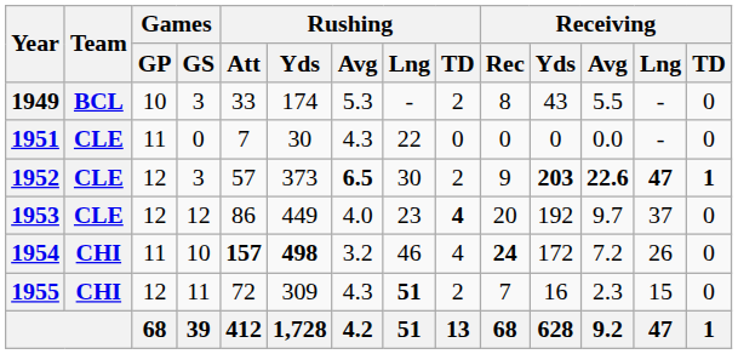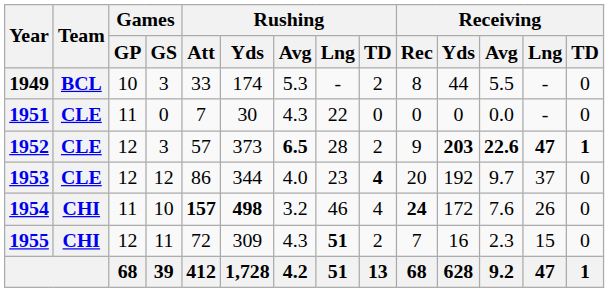 <table class="wikitable" style="text-align:center;">
 <tr>
 <th rowspan="2">Year</th>
 <th rowspan="2">Team</th>
 <th colspan="2">Games</th>
 <th colspan="5">Rushing</th>
 <th colspan="5">Receiving</th>
 </tr>
 <tr>
 <th>GP</th>
 <th>GS</th>
 <th>Att</th>
 <th>Yds</th>
 <th>Avg</th>
 <th>Lng</th>
 <th>TD</th>
 <th>Rec</th>
 <th>Yds</th>
 <th>Avg</th>
 <th>Lng</th>
 <th>TD</th>
 </tr>
 <tr>
 <th>1949</th>
 <th><a href='#'>BCL</a></th>
 <td>10</td>
 <td>3</td>
 <td>33</td>
 <td>174</td>
 <td>5.3</td>
 <td>-</td>
 <td>2</td>
 <td>8</td>
-<td>43</td>
+<td>44</td>
 <td>5.5</td>
 <td>-</td>
 <td>0</td>
 </tr>
 <tr>
 <th><a href='#'>1951</a></th>
 <th><a href='#'>CLE</a></th>
 <td>11</td>
 <td>0</td>
 <td>7</td>
 <td>30</td>
 <td>4.3</td>
 <td>22</td>
 <td>0</td>
 <td>0</td>
 <td>0</td>
 <td>0.0</td>
 <td>-</td>
 <td>0</td>
 </tr>
 <tr>
 <th><a href='#'>1952</a></th>
 <th><a href='#'>CLE</a></th>
 <td>12</td>
 <td>3</td>
 <td>57</td>
 <td>373</td>
 <td><strong>6.5</strong></td>
-<td>30</td>
+<td>28</td>
 <td>2</td>
 <td>9</td>
 <td><strong>203</strong></td>
 <td><strong>22.6</strong></td>
 <td><strong>47</strong></td>
 <td><strong>1</strong></td>
 </tr>
 <tr>
 <th><a href='#'>1953</a></th>
 <th><a href='#'>CLE</a></th>
 <td>12</td>
 <td>12</td>
 <td>86</td>
-<td>449</td>
+<td>344</td>
 <td>4.0</td>
 <td>23</td>
 <td><strong>4</strong></td>
 <td>20</td>
 <td>192</td>
 <td>9.7</td>
 <td>37</td>
 <td>0</td>
 </tr>
 <tr>
 <th><a href='#'>1954</a></th>
 <th><a href='#'>CHI</a></th>
 <td>11</td>
 <td>10</td>
 <td><strong>157</strong></td>
 <td><strong>498</strong></td>
 <td>3.2</td>
 <td>46</td>
 <td>4</td>
 <td><strong>24</strong></td>
 <td>172</td>
-<td>7.2</td>
+<td>7.6</td>
 <td>26</td>
 <td>0</td>
 </tr>
 <tr>
 <th><a href='#'>1955</a></th>
 <th><a href='#'>CHI</a></th>
 <td>12</td>
 <td>11</td>
 <td>72</td>
 <td>309</td>
 <td>4.3</td>
 <td><strong>51</strong></td>
 <td>2</td>
 <td>7</td>
 <td>16</td>
 <td>2.3</td>
 <td>15</td>
 <td>0</td>
 </tr>
 <tr>
 <th colspan="2"></th>
 <th>68</th>
 <th>39</th>
 <th>412</th>
 <th>1,728</th>
 <th>4.2</th>
 <th>51</th>
 <th>13</th>
 <th>68</th>
 <th>628</th>
 <th>9.2</th>
 <th>47</th>
 <th>1</th>
 </tr>
 </table>
